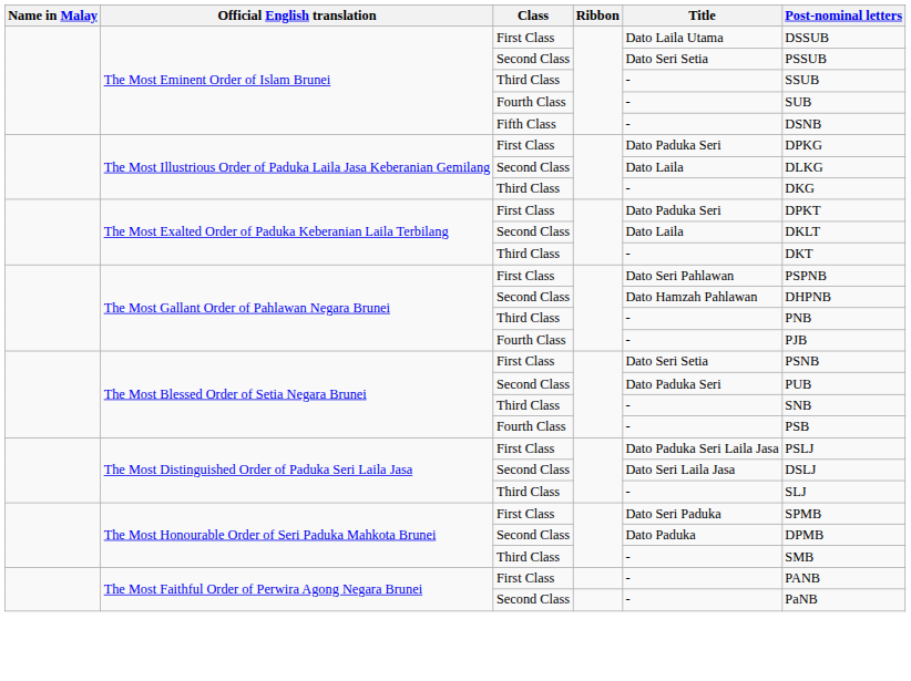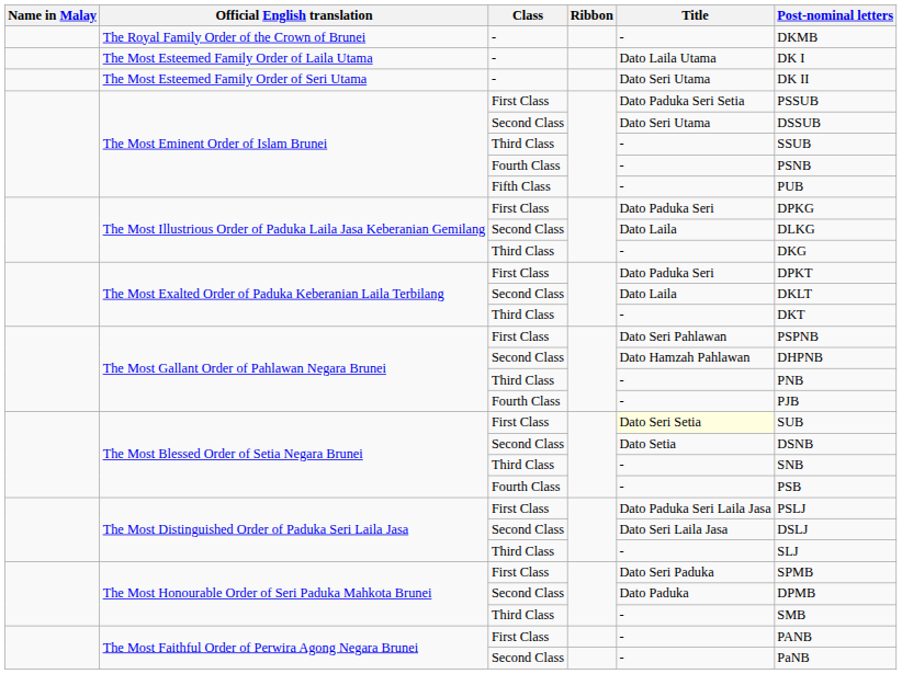 <table class="wikitable">
 <tr>
 <th>Name in <a href='#'>Malay</a></th>
 <th>Official <a href='#'>English</a> translation</th>
 <th>Class</th>
 <th>Ribbon</th>
 <th>Title</th>
 <th><a href='#'>Post-nominal letters</a></th>
 </tr>
 <tr>
+<td></td>
+<td><a href='#'>The Royal Family Order of the Crown of Brunei</a></td>
+<td>-</td>
+<td></td>
+<td>-</td>
+<td>DKMB</td>
+</tr>
+<tr>
+<td></td>
+<td><a href='#'>The Most Esteemed Family Order of Laila Utama</a></td>
+<td>-</td>
+<td></td>
+<td>Dato Laila Utama</td>
+<td>DK I</td>
+</tr>
+<tr>
+<td></td>
+<td><a href='#'>The Most Esteemed Family Order of Seri Utama</a></td>
+<td>-</td>
+<td></td>
+<td>Dato Seri Utama</td>
+<td>DK II</td>
+</tr>
+<tr>
 <td rowspan="5"></td>
 <td rowspan="5"><a href='#'>The Most Eminent Order of Islam Brunei</a></td>
 <td>First Class</td>
 <td rowspan="5"></td>
-<td>Dato Laila Utama</td>
-<td>DSSUB</td>
+<td>Dato Paduka Seri Setia</td>
+<td>PSSUB</td>
 </tr>
 <tr>
 <td>Second Class</td>
-<td>Dato Seri Setia</td>
-<td>PSSUB</td>
+<td>Dato Seri Utama</td>
+<td>DSSUB</td>
 </tr>
 <tr>
 <td>Third Class</td>
 <td>-</td>
 <td>SSUB</td>
 </tr>
 <tr>
 <td>Fourth Class</td>
 <td>-</td>
-<td>SUB</td>
+<td>PSNB</td>
 </tr>
 <tr>
 <td>Fifth Class</td>
 <td>-</td>
-<td>DSNB</td>
+<td>PUB</td>
 </tr>
 <tr>
 <td rowspan="3"></td>
 <td rowspan="3"><a href='#'>The Most Illustrious Order of Paduka Laila Jasa Keberanian Gemilang</a></td>
 <td>First Class</td>
 <td rowspan="3"></td>
 <td>Dato Paduka Seri</td>
 <td>DPKG</td>
 </tr>
 <tr>
 <td>Second Class</td>
 <td>Dato Laila</td>
 <td>DLKG</td>
 </tr>
 <tr>
 <td>Third Class</td>
 <td>-</td>
 <td>DKG</td>
 </tr>
 <tr>
 <td rowspan="3"></td>
 <td rowspan="3"><a href='#'>The Most Exalted Order of Paduka Keberanian Laila Terbilang</a></td>
 <td>First Class</td>
 <td rowspan="3"></td>
 <td>Dato Paduka Seri</td>
 <td>DPKT</td>
 </tr>
 <tr>
 <td>Second Class</td>
 <td>Dato Laila</td>
 <td>DKLT</td>
 </tr>
 <tr>
 <td>Third Class</td>
 <td>-</td>
 <td>DKT</td>
 </tr>
 <tr>
 <td rowspan="4"></td>
 <td rowspan="4"><a href='#'>The Most Gallant Order of Pahlawan Negara Brunei</a></td>
 <td>First Class</td>
 <td rowspan="4"></td>
 <td>Dato Seri Pahlawan</td>
 <td>PSPNB</td>
 </tr>
 <tr>
 <td>Second Class</td>
 <td>Dato Hamzah Pahlawan</td>
 <td>DHPNB</td>
 </tr>
 <tr>
 <td>Third Class</td>
 <td>-</td>
 <td>PNB</td>
 </tr>
 <tr>
 <td>Fourth Class</td>
 <td>-</td>
 <td>PJB</td>
 </tr>
 <tr>
 <td rowspan="4"></td>
 <td rowspan="4"><a href='#'>The Most Blessed Order of Setia Negara Brunei</a></td>
 <td>First Class</td>
 <td rowspan="4"></td>
-<td>Dato Seri Setia</td>
-<td>PSNB</td>
+<td style="background: lightyellow;">Dato Seri Setia</td>
+<td>SUB</td>
 </tr>
 <tr>
 <td>Second Class</td>
-<td>Dato Paduka Seri</td>
-<td>PUB</td>
+<td>Dato Setia</td>
+<td>DSNB</td>
 </tr>
 <tr>
 <td>Third Class</td>
 <td>-</td>
 <td>SNB</td>
 </tr>
 <tr>
 <td>Fourth Class</td>
 <td>-</td>
 <td>PSB</td>
 </tr>
 <tr>
 <td rowspan="3"></td>
 <td rowspan="3"><a href='#'>The Most Distinguished Order of Paduka Seri Laila Jasa</a></td>
 <td>First Class</td>
 <td rowspan="3"></td>
 <td>Dato Paduka Seri Laila Jasa</td>
 <td>PSLJ</td>
 </tr>
 <tr>
 <td>Second Class</td>
 <td>Dato Seri Laila Jasa</td>
 <td>DSLJ</td>
 </tr>
 <tr>
 <td>Third Class</td>
 <td>-</td>
 <td>SLJ</td>
 </tr>
 <tr>
 <td rowspan="3"></td>
 <td rowspan="3"><a href='#'>The Most Honourable Order of Seri Paduka Mahkota Brunei</a></td>
 <td>First Class</td>
 <td rowspan="3"></td>
 <td>Dato Seri Paduka</td>
 <td>SPMB</td>
 </tr>
 <tr>
 <td>Second Class</td>
 <td>Dato Paduka</td>
 <td>DPMB</td>
 </tr>
 <tr>
 <td>Third Class</td>
 <td>-</td>
 <td>SMB</td>
 </tr>
 <tr>
 <td rowspan="2"></td>
 <td rowspan="2"><a href='#'>The Most Faithful Order of Perwira Agong Negara Brunei</a></td>
 <td>First Class</td>
 <td></td>
 <td>-</td>
 <td>PANB</td>
 </tr>
 <tr>
 <td>Second Class</td>
 <td></td>
 <td>-</td>
 <td>PaNB</td>
 </tr>
 </table>
